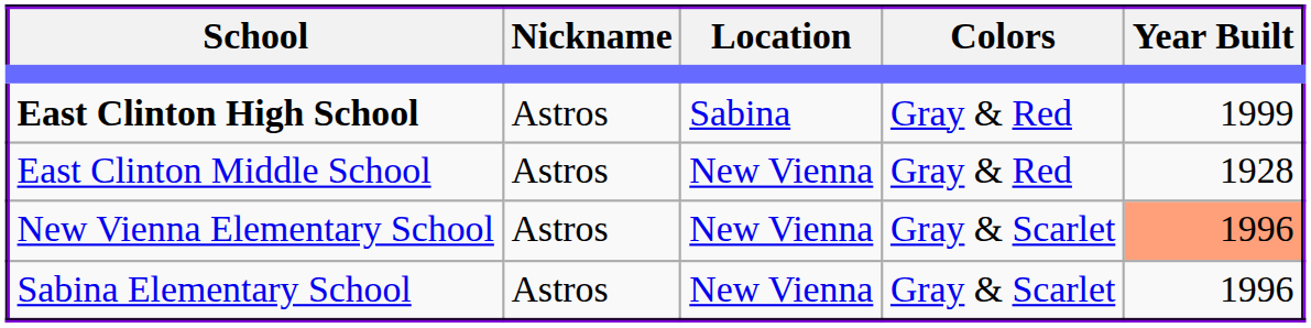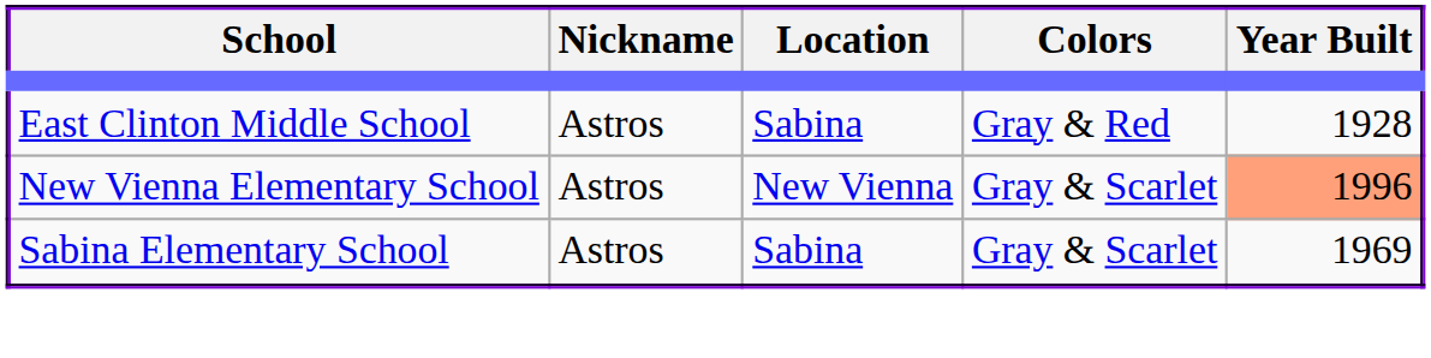 <table class="wikitable sortable" style="margin-left: auto; margin-right: auto; border: 2px groove indigo">
 <tr style="border-bottom: 0.5em solid #676AFE;">
 <th>School</th>
 <th>Nickname</th>
 <th>Location</th>
 <th>Colors</th>
 <th>Year Built</th>
 </tr>
 <tr>
-<td><strong>East Clinton High School</strong></td>
+<td><a href='#'>East Clinton Middle School</a></td>
 <td>Astros</td>
 <td><a href='#'>Sabina</a></td>
-<td>  <a href='#'>Gray</a> & <a href='#'>Red</a></td>
-<td style="text-align: right;">1999</td>
-</tr>
-<tr>
-<td><a href='#'>East Clinton Middle School</a></td>
-<td>Astros</td>
-<td><a href='#'>New Vienna</a></td>
 <td>  <a href='#'>Gray</a> & <a href='#'>Red</a></td>
 <td style="text-align: right;">1928</td>
 </tr>
 <tr>
 <td><a href='#'>New Vienna Elementary School</a></td>
 <td>Astros</td>
 <td><a href='#'>New Vienna</a></td>
 <td>  <a href='#'>Gray</a> & <a href='#'>Scarlet</a></td>
 <td style="background: lightsalmon; text-align: right;">1996</td>
 </tr>
 <tr>
 <td><a href='#'>Sabina Elementary School</a></td>
 <td>Astros</td>
-<td><a href='#'>New Vienna</a></td>
+<td><a href='#'>Sabina</a></td>
 <td>  <a href='#'>Gray</a> & <a href='#'>Scarlet</a></td>
-<td style="text-align: right;">1996</td>
+<td style="text-align: right;">1969</td>
 </tr>
 </table>
